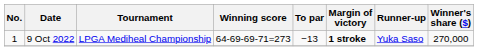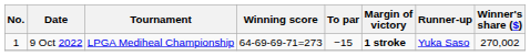 <table class="wikitable" style="font-size:95%;">
 <tr>
 <th>No.</th>
 <th>Date</th>
 <th>Tournament</th>
 <th>Winning score</th>
 <th>To par</th>
 <th>Margin of<br>victory</th>
 <th>Runner-up</th>
 <th>Winner's<br>share (<a href='#'>$</a>)</th>
 </tr>
 <tr>
 <td align=center>1</td>
 <td align=right>9 Oct <a href='#'>2022</a></td>
 <td><a href='#'>LPGA Mediheal Championship</a></td>
 <td align=right>64-69-69-71=273</td>
-<td align=center>−13</td>
+<td align=center>−15</td>
 <td><strong>1 stroke</strong></td>
 <td> <a href='#'>Yuka Saso</a></td>
-<td align=center>270,000</td>
+<td align=center>270,002</td>
 </tr>
 <tr>
 </tr>
 </table>
